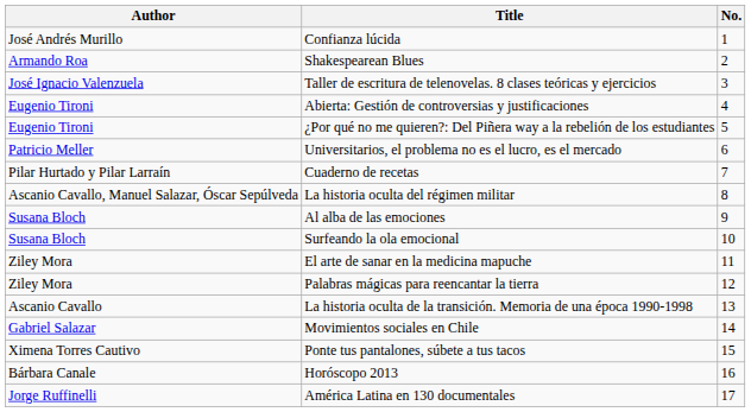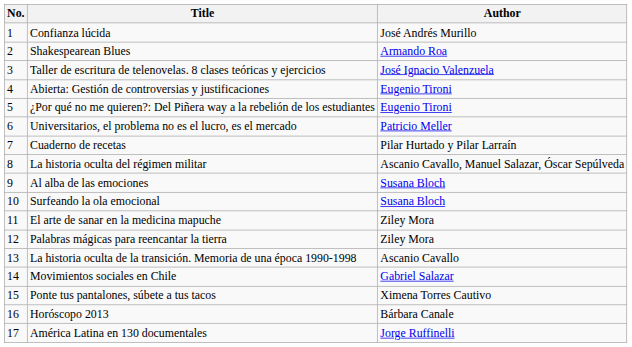 <table class="wikitable">
 <tr>
+<th>No.</th>
+<th>Title</th>
 <th>Author</th>
-<th>Title</th>
-<th>No.</th>
 </tr>
 <tr>
+<td>1</td>
+<td>Confianza lúcida</td>
 <td>José Andrés Murillo</td>
-<td>Confianza lúcida</td>
-<td>1</td>
 </tr>
 <tr>
+<td>2</td>
+<td>Shakespearean Blues</td>
 <td><a href='#'>Armando Roa</a></td>
-<td>Shakespearean Blues</td>
-<td>2</td>
 </tr>
 <tr>
+<td>3</td>
+<td>Taller de escritura de telenovelas. 8 clases teóricas y ejercicios</td>
 <td><a href='#'>José Ignacio Valenzuela</a></td>
-<td>Taller de escritura de telenovelas. 8 clases teóricas y ejercicios</td>
-<td>3</td>
 </tr>
 <tr>
+<td>4</td>
+<td>Abierta: Gestión de controversias y justificaciones</td>
 <td><a href='#'>Eugenio Tironi</a></td>
-<td>Abierta: Gestión de controversias y justificaciones</td>
-<td>4</td>
 </tr>
 <tr>
+<td>5</td>
+<td>¿Por qué no me quieren?: Del Piñera way a la rebelión de los estudiantes</td>
 <td><a href='#'>Eugenio Tironi</a></td>
-<td>¿Por qué no me quieren?: Del Piñera way a la rebelión de los estudiantes</td>
-<td>5</td>
 </tr>
 <tr>
+<td>6</td>
+<td>Universitarios, el problema no es el lucro, es el mercado</td>
 <td><a href='#'>Patricio Meller</a></td>
-<td>Universitarios, el problema no es el lucro, es el mercado</td>
-<td>6</td>
 </tr>
 <tr>
+<td>7</td>
+<td>Cuaderno de recetas</td>
 <td>Pilar Hurtado y Pilar Larraín</td>
-<td>Cuaderno de recetas</td>
-<td>7</td>
 </tr>
 <tr>
+<td>8</td>
+<td>La historia oculta del régimen militar</td>
 <td>Ascanio Cavallo, Manuel Salazar, Óscar Sepúlveda</td>
-<td>La historia oculta del régimen militar</td>
-<td>8</td>
 </tr>
 <tr>
+<td>9</td>
+<td>Al alba de las emociones</td>
 <td><a href='#'>Susana Bloch</a></td>
-<td>Al alba de las emociones</td>
-<td>9</td>
 </tr>
 <tr>
+<td>10</td>
+<td>Surfeando la ola emocional</td>
 <td><a href='#'>Susana Bloch</a></td>
-<td>Surfeando la ola emocional</td>
-<td>10</td>
 </tr>
 <tr>
+<td>11</td>
+<td>El arte de sanar en la medicina mapuche</td>
 <td>Ziley Mora</td>
-<td>El arte de sanar en la medicina mapuche</td>
-<td>11</td>
 </tr>
 <tr>
+<td>12</td>
+<td>Palabras mágicas para reencantar la tierra</td>
 <td>Ziley Mora</td>
-<td>Palabras mágicas para reencantar la tierra</td>
-<td>12</td>
 </tr>
 <tr>
+<td>13</td>
+<td>La historia oculta de la transición. Memoria de una época 1990-1998</td>
 <td>Ascanio Cavallo</td>
-<td>La historia oculta de la transición. Memoria de una época 1990-1998</td>
-<td>13</td>
 </tr>
 <tr>
+<td>14</td>
+<td>Movimientos sociales en Chile</td>
 <td><a href='#'>Gabriel Salazar</a></td>
-<td>Movimientos sociales en Chile</td>
-<td>14</td>
 </tr>
 <tr>
+<td>15</td>
+<td>Ponte tus pantalones, súbete a tus tacos</td>
 <td>Ximena Torres Cautivo</td>
-<td>Ponte tus pantalones, súbete a tus tacos</td>
-<td>15</td>
 </tr>
 <tr>
+<td>16</td>
+<td>Horóscopo 2013</td>
 <td>Bárbara Canale</td>
-<td>Horóscopo 2013</td>
-<td>16</td>
 </tr>
 <tr>
+<td>17</td>
+<td>América Latina en 130 documentales</td>
 <td><a href='#'>Jorge Ruffinelli</a></td>
-<td>América Latina en 130 documentales</td>
-<td>17</td>
 </tr>
 </table>
